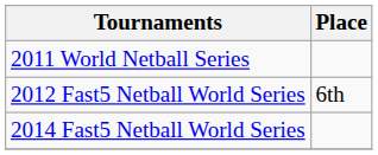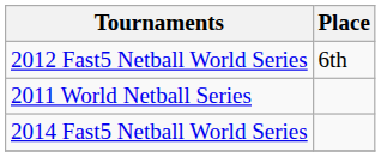 <table class="wikitable collapsible">
 <tr>
 <th>Tournaments</th>
 <th>Place</th>
 </tr>
 <tr>
+<td><a href='#'>2012 Fast5 Netball World Series</a></td>
+<td>6th</td>
+</tr>
+<tr>
 <td><a href='#'>2011 World Netball Series</a></td>
 <td></td>
-</tr>
-<tr>
-<td><a href='#'>2012 Fast5 Netball World Series</a></td>
-<td>6th</td>
 </tr>
 <tr>
 <td><a href='#'>2014 Fast5 Netball World Series</a></td>
 <td></td>
 </tr>
 <tr>
 </tr>
 </table>
